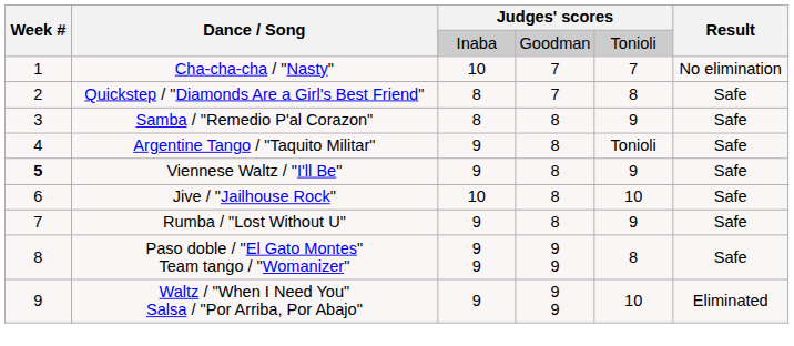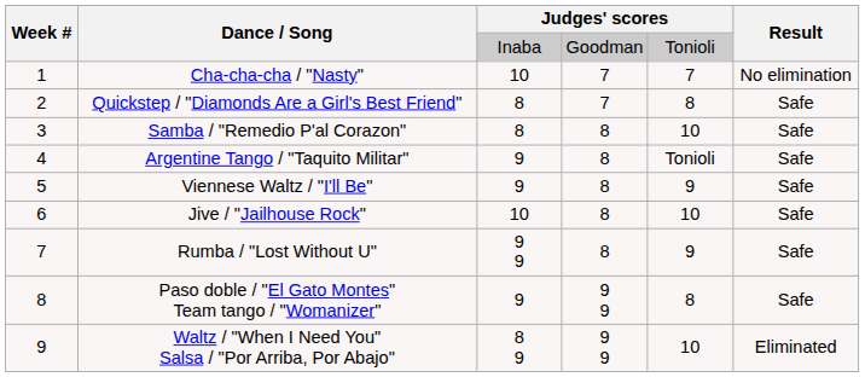 <table class="wikitable collapsible collapsed">
 <tr style="text-align:Center; background:#ccc;">
 <th rowspan="2">Week #</th>
 <th rowspan="2">Dance / Song</th>
 <th colspan="3">Judges' scores</th>
 <th rowspan="2">Result</th>
 </tr>
 <tr style="text-align:center; background:#ccc;">
 <td style="width:10%; ">Inaba</td>
 <td style="width:10%; ">Goodman</td>
 <td style="width:10%; ">Tonioli</td>
 </tr>
 <tr style="text-align: center; background:#faf6f6;">
 <td>1</td>
 <td><a href='#'>Cha-cha-cha</a> / "<a href='#'>Nasty</a>"</td>
 <td>10</td>
 <td>7</td>
 <td>7</td>
 <td>No elimination</td>
 </tr>
 <tr style="text-align: center; background:#faf6f6;">
 <td>2</td>
 <td><a href='#'>Quickstep</a> / "<a href='#'>Diamonds Are a Girl's Best Friend</a>"</td>
 <td>8</td>
 <td>7</td>
 <td>8</td>
 <td>Safe</td>
 </tr>
 <tr style="text-align: center; background:#faf6f6;">
 <td>3</td>
 <td><a href='#'>Samba</a> / "Remedio P'al Corazon"</td>
 <td>8</td>
 <td>8</td>
-<td>9</td>
+<td>10</td>
 <td>Safe</td>
 </tr>
 <tr style="text-align: center; background:#faf6f6;">
 <td>4</td>
 <td><a href='#'>Argentine Tango</a> / "Taquito Militar"</td>
 <td>9</td>
 <td>8</td>
 <td style="width:10%; ">Tonioli</td>
 <td>Safe</td>
 </tr>
 <tr style="text-align: center; background:#faf6f6;">
-<td><strong>5</strong></td>
+<td>5</td>
 <td>Viennese Waltz / "<a href='#'>I'll Be</a>"</td>
 <td>9</td>
 <td>8</td>
 <td>9</td>
 <td>Safe</td>
 </tr>
 <tr style="text-align: center; background:#faf6f6;">
 <td>6</td>
 <td>Jive / "<a href='#'>Jailhouse Rock</a>"</td>
 <td>10</td>
 <td>8</td>
 <td>10</td>
 <td>Safe</td>
 </tr>
 <tr style="text-align: center; background:#faf6f6;">
 <td>7</td>
 <td>Rumba / "Lost Without U"</td>
-<td>9</td>
+<td>9<br>9</td>
 <td>8</td>
 <td>9</td>
 <td>Safe</td>
 </tr>
 <tr style="text-align: center; background:#faf6f6;">
 <td>8</td>
 <td>Paso doble / "<a href='#'>El Gato Montes</a>"<br>Team tango / "<a href='#'>Womanizer</a>"</td>
-<td>9<br>9</td>
+<td>9</td>
 <td>9<br>9</td>
 <td>8</td>
 <td>Safe</td>
 </tr>
 <tr style="text-align: center; background:#faf6f6;">
 <td>9</td>
 <td><a href='#'>Waltz</a> / "When I Need You"<br><a href='#'>Salsa</a> / "Por Arriba, Por Abajo"</td>
-<td>9</td>
+<td>8<br>9</td>
 <td>9<br>9</td>
 <td>10</td>
 <td>Eliminated</td>
 </tr>
 </table>
